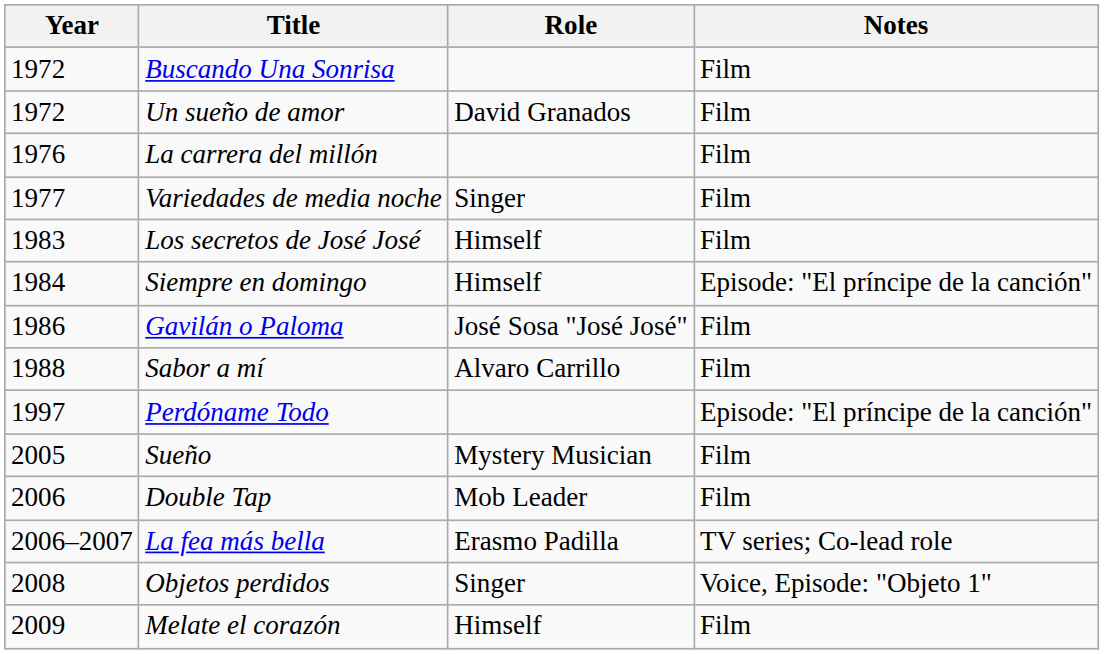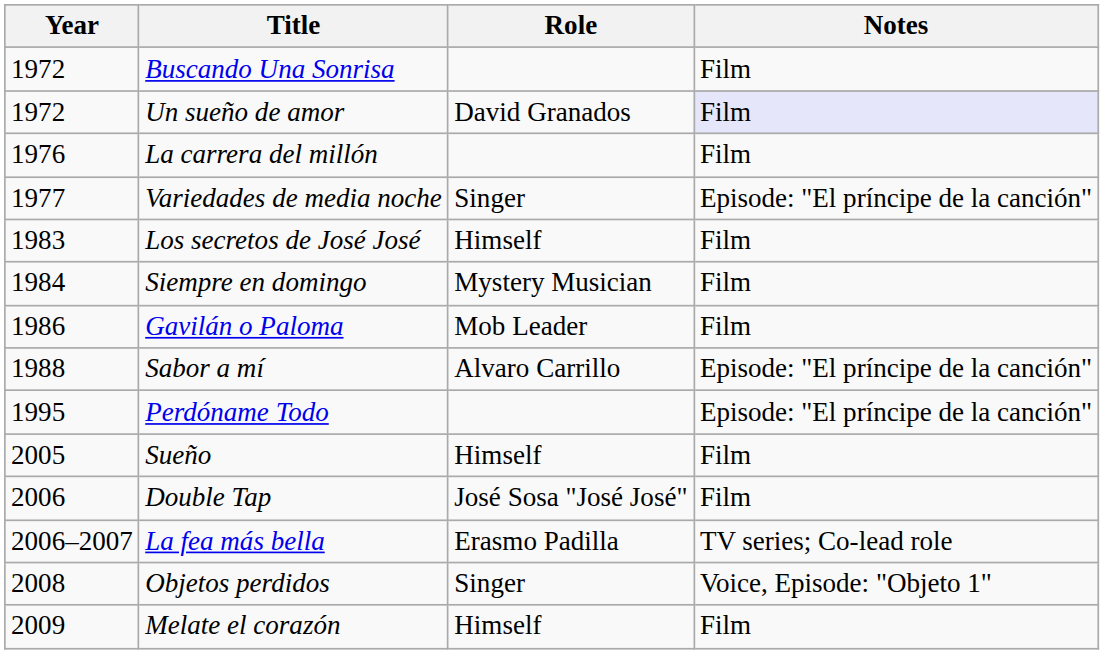 <table class="wikitable sortable">
 <tr>
 <th>Year</th>
 <th>Title</th>
 <th>Role</th>
 <th>Notes</th>
 </tr>
 <tr>
 <td>1972</td>
 <td><em><a href='#'>Buscando Una Sonrisa</a></em></td>
 <td></td>
 <td>Film</td>
 </tr>
 <tr>
 <td>1972</td>
 <td><em>Un sueño de amor</em></td>
 <td>David Granados</td>
-<td>Film</td>
+<td style="background: lavender;">Film</td>
 </tr>
 <tr>
 <td>1976</td>
 <td><em>La carrera del millón</em></td>
 <td></td>
 <td>Film</td>
 </tr>
 <tr>
 <td>1977</td>
 <td><em>Variedades de media noche</em></td>
 <td>Singer</td>
-<td>Film</td>
+<td>Episode: "El príncipe de la canción"</td>
 </tr>
 <tr>
 <td>1983</td>
 <td><em>Los secretos de José José</em></td>
 <td>Himself</td>
 <td>Film</td>
 </tr>
 <tr>
 <td>1984</td>
 <td><em>Siempre en domingo</em></td>
-<td>Himself</td>
-<td>Episode: "El príncipe de la canción"</td>
+<td>Mystery Musician</td>
+<td>Film</td>
 </tr>
 <tr>
 <td>1986</td>
 <td><em><a href='#'>Gavilán o Paloma</a></em></td>
-<td>José Sosa "José José"</td>
+<td>Mob Leader</td>
 <td>Film</td>
 </tr>
 <tr>
 <td>1988</td>
 <td><em>Sabor a mí</em></td>
 <td>Alvaro Carrillo</td>
-<td>Film</td>
+<td>Episode: "El príncipe de la canción"</td>
 </tr>
 <tr>
-<td>1997</td>
+<td>1995</td>
 <td><em><a href='#'>Perdóname Todo</a></em></td>
 <td></td>
 <td>Episode: "El príncipe de la canción"</td>
 </tr>
 <tr>
 <td>2005</td>
 <td><em>Sueño</em></td>
-<td>Mystery Musician</td>
+<td>Himself</td>
 <td>Film</td>
 </tr>
 <tr>
 <td>2006</td>
 <td><em>Double Tap</em></td>
-<td>Mob Leader</td>
+<td>José Sosa "José José"</td>
 <td>Film</td>
 </tr>
 <tr>
 <td>2006–2007</td>
 <td><em><a href='#'>La fea más bella</a></em></td>
 <td>Erasmo Padilla</td>
 <td>TV series; Co-lead role</td>
 </tr>
 <tr>
 <td>2008</td>
 <td><em>Objetos perdidos</em></td>
 <td>Singer</td>
 <td>Voice, Episode: "Objeto 1"</td>
 </tr>
 <tr>
 <td>2009</td>
 <td><em>Melate el corazón</em></td>
 <td>Himself</td>
 <td>Film</td>
 </tr>
 </table>
